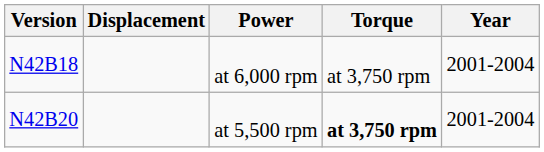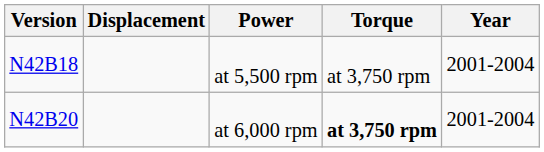 <table class=wikitable>
 <tr>
 <th>Version</th>
 <th>Displacement</th>
 <th>Power</th>
 <th>Torque</th>
 <th>Year</th>
 </tr>
 <tr>
 <td><a href='#'>N42B18</a></td>
 <td></td>
-<td> <br> at 6,000 rpm</td>
+<td> <br> at 5,500 rpm</td>
 <td> <br> at 3,750 rpm</td>
 <td>2001-2004</td>
 </tr>
 <tr>
 <td><a href='#'>N42B20</a></td>
 <td></td>
-<td> <br> at 5,500 rpm</td>
+<td> <br> at 6,000 rpm</td>
 <td><strong> <br> at 3,750 rpm</strong></td>
 <td>2001-2004</td>
 </tr>
 </table>
